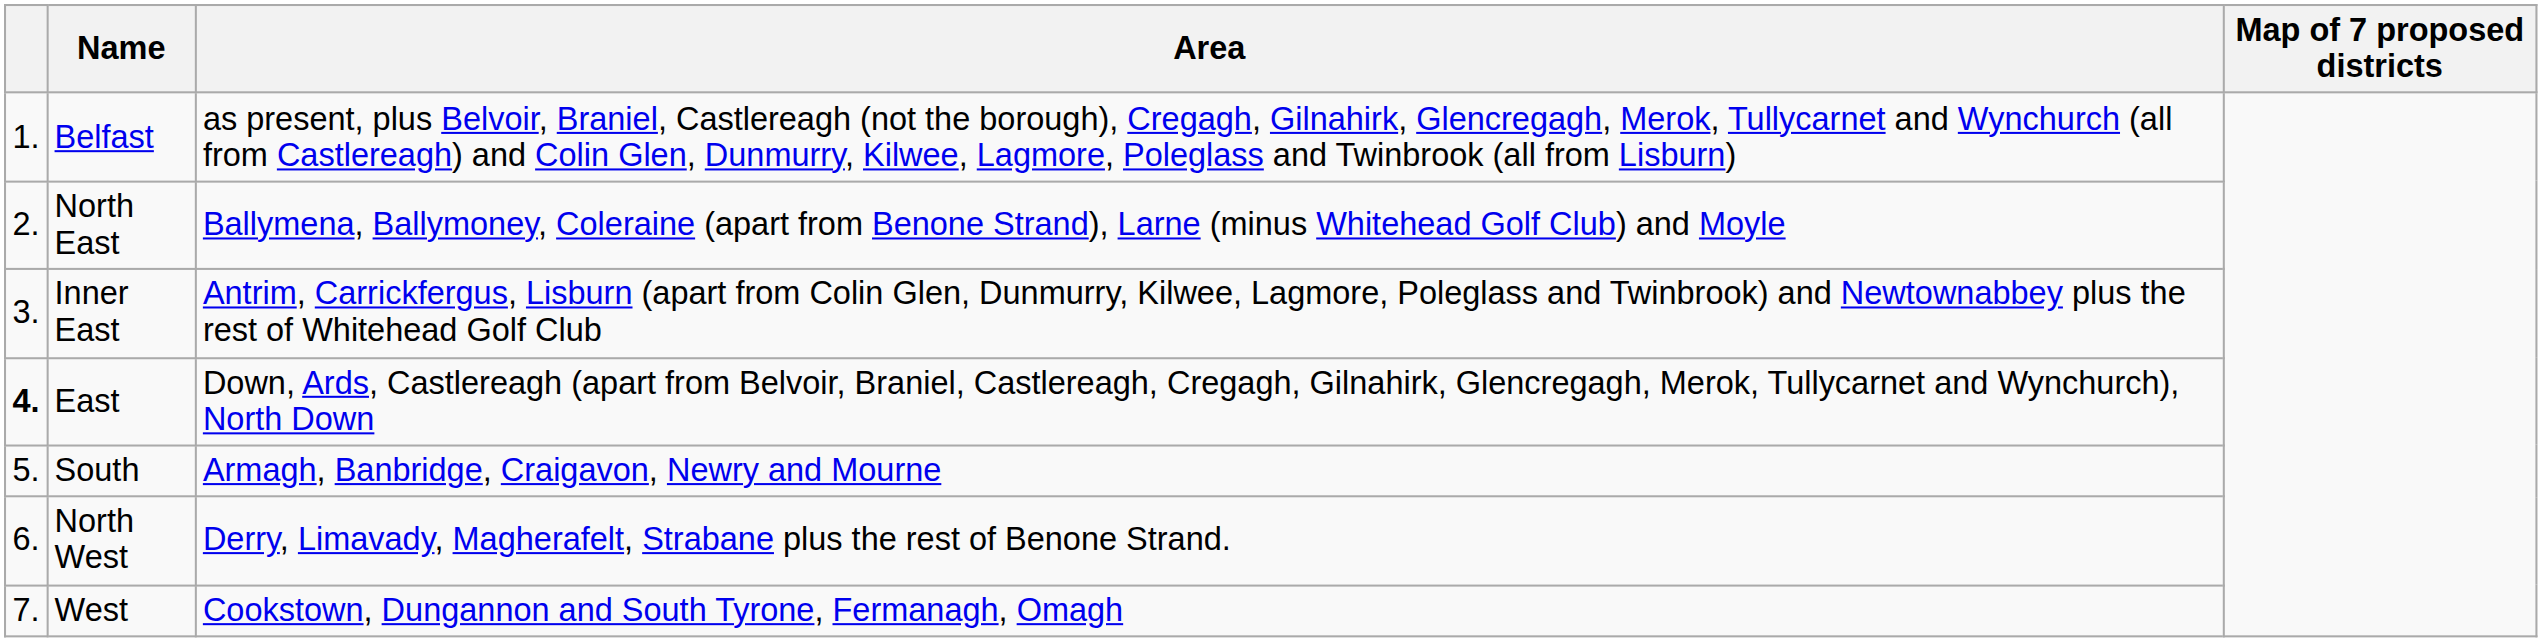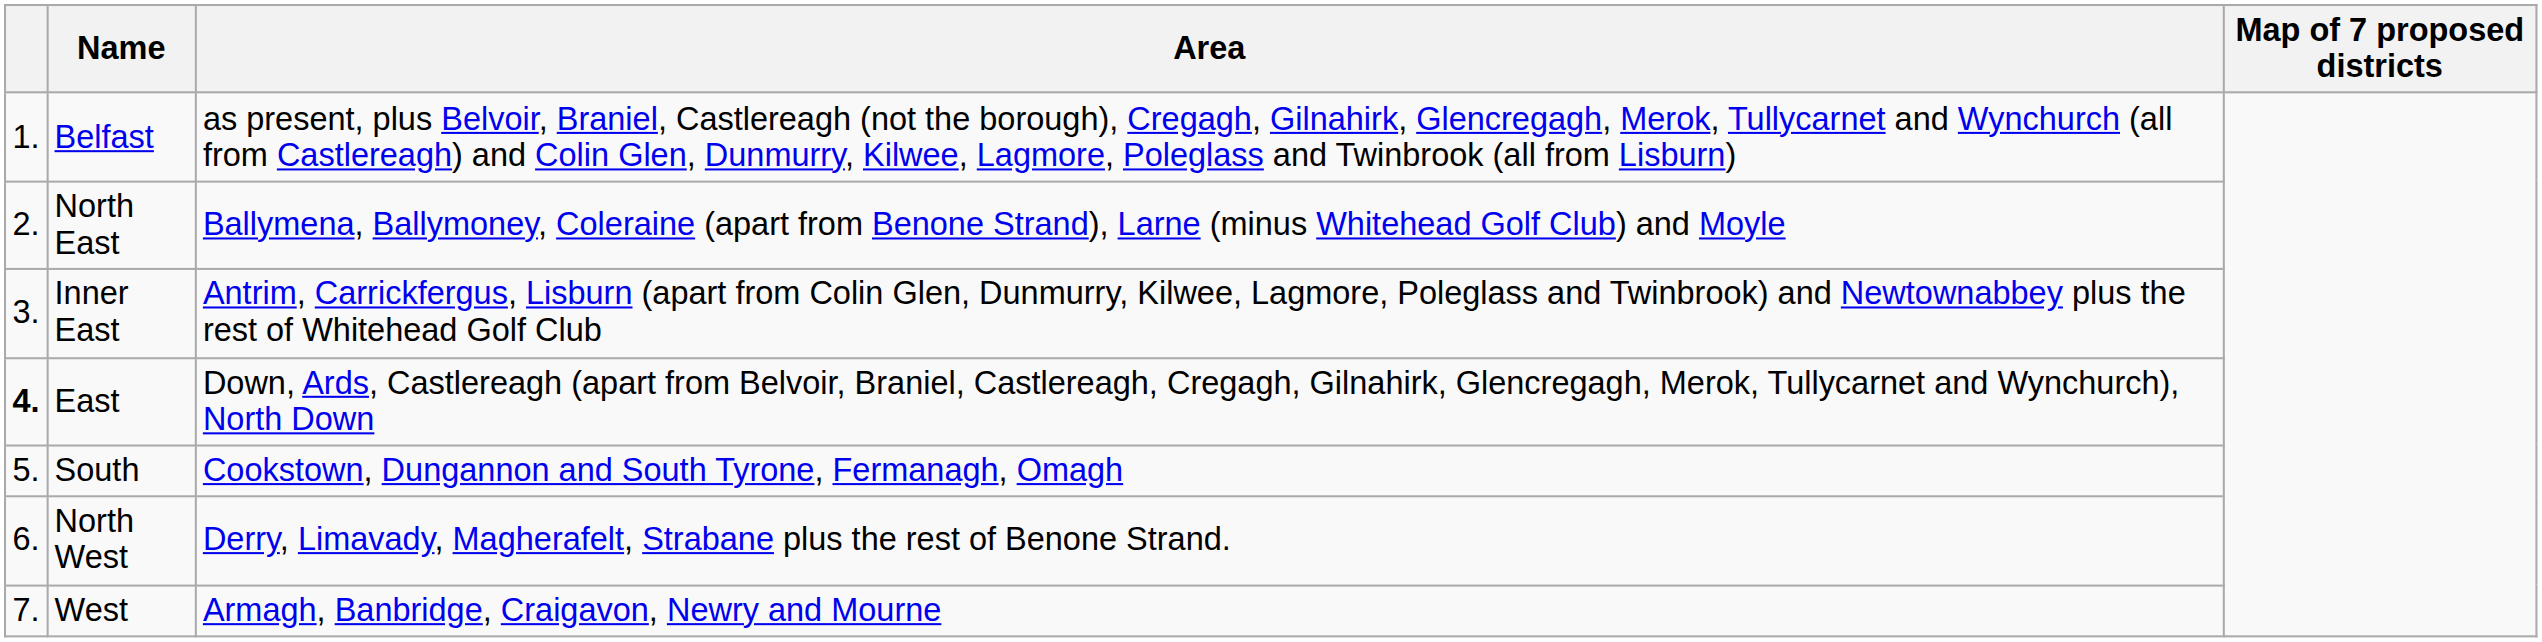 <table class="wikitable">
 <tr>
 <th></th>
 <th>Name</th>
 <th>Area</th>
 <th>Map of 7 proposed districts</th>
 </tr>
 <tr>
 <td>1.</td>
 <td><a href='#'>Belfast</a></td>
 <td>as present, plus <a href='#'>Belvoir</a>, <a href='#'>Braniel</a>, Castlereagh (not the borough), <a href='#'>Cregagh</a>, <a href='#'>Gilnahirk</a>, <a href='#'>Glencregagh</a>, <a href='#'>Merok</a>, <a href='#'>Tullycarnet</a> and <a href='#'>Wynchurch</a> (all from <a href='#'>Castlereagh</a>) and <a href='#'>Colin Glen</a>, <a href='#'>Dunmurry</a>, <a href='#'>Kilwee</a>, <a href='#'>Lagmore</a>, <a href='#'>Poleglass</a> and Twinbrook (all from <a href='#'>Lisburn</a>)</td>
 <td rowspan= 7></td>
 </tr>
 <tr>
 <td>2.</td>
 <td>North East</td>
 <td><a href='#'>Ballymena</a>, <a href='#'>Ballymoney</a>, <a href='#'>Coleraine</a> (apart from <a href='#'>Benone Strand</a>), <a href='#'>Larne</a> (minus <a href='#'>Whitehead Golf Club</a>) and <a href='#'>Moyle</a></td>
 </tr>
 <tr>
 <td>3.</td>
 <td>Inner East</td>
 <td><a href='#'>Antrim</a>, <a href='#'>Carrickfergus</a>, <a href='#'>Lisburn</a> (apart from Colin Glen, Dunmurry, Kilwee, Lagmore, Poleglass and Twinbrook) and <a href='#'>Newtownabbey</a> plus the rest of Whitehead Golf Club</td>
 </tr>
 <tr>
 <td><strong>4.</strong></td>
 <td>East</td>
 <td>Down, <a href='#'>Ards</a>, Castlereagh (apart from Belvoir, Braniel, Castlereagh, Cregagh, Gilnahirk, Glencregagh, Merok, Tullycarnet and Wynchurch), <a href='#'>North Down</a></td>
 </tr>
 <tr>
 <td>5.</td>
 <td>South</td>
-<td><a href='#'>Armagh</a>, <a href='#'>Banbridge</a>, <a href='#'>Craigavon</a>, <a href='#'>Newry and Mourne</a></td>
+<td><a href='#'>Cookstown</a>, <a href='#'>Dungannon and South Tyrone</a>, <a href='#'>Fermanagh</a>, <a href='#'>Omagh</a></td>
 </tr>
 <tr>
 <td>6.</td>
 <td>North West</td>
 <td><a href='#'>Derry</a>, <a href='#'>Limavady</a>, <a href='#'>Magherafelt</a>, <a href='#'>Strabane</a> plus the rest of Benone Strand.</td>
 </tr>
 <tr>
 <td>7.</td>
 <td>West</td>
-<td><a href='#'>Cookstown</a>, <a href='#'>Dungannon and South Tyrone</a>, <a href='#'>Fermanagh</a>, <a href='#'>Omagh</a></td>
+<td><a href='#'>Armagh</a>, <a href='#'>Banbridge</a>, <a href='#'>Craigavon</a>, <a href='#'>Newry and Mourne</a></td>
 </tr>
 </table>
